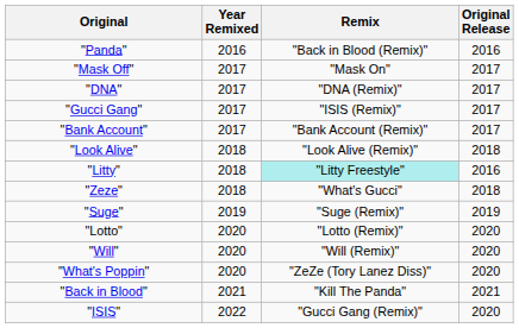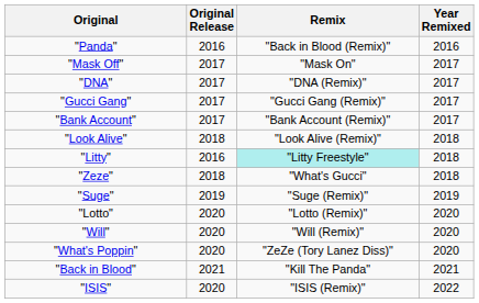 <table class="wikitable plainrowheaders" style="text-align:center;">
 <tr>
 <th scope="col" style="width:15em;">Original</th>
+<th scope="col" style="width:1em;">Original Release</th>
+<th scope="col" style="width:15em;">Remix</th>
 <th scope="col" style="width:1em;">Year Remixed</th>
-<th scope="col" style="width:15em;">Remix</th>
-<th scope="col" style="width:1em;">Original Release</th>
 </tr>
 <tr>
 <td>"<a href='#'>Panda</a>" <br></td>
 <td>2016</td>
 <td>"Back in Blood (Remix)" <br></td>
 <td>2016</td>
 </tr>
 <tr>
 <td>"<a href='#'>Mask Off</a>" <br></td>
 <td>2017</td>
 <td>"Mask On"<br></td>
 <td>2017</td>
 </tr>
 <tr>
 <td>"<a href='#'>DNA</a>"<br></td>
 <td>2017</td>
 <td>"DNA (Remix)" <br></td>
 <td>2017</td>
 </tr>
 <tr>
 <td>"<a href='#'>Gucci Gang</a>" <br></td>
 <td>2017</td>
-<td>"ISIS (Remix)" <br></td>
+<td>"Gucci Gang (Remix)" <br></td>
 <td>2017</td>
 </tr>
 <tr>
 <td>"<a href='#'>Bank Account</a>" <br></td>
 <td>2017</td>
 <td>"Bank Account (Remix)" <br></td>
 <td>2017</td>
 </tr>
 <tr>
 <td>"<a href='#'>Look Alive</a>" <br></td>
 <td>2018</td>
 <td>"Look Alive (Remix)" <br></td>
 <td>2018</td>
 </tr>
 <tr>
 <td>"<a href='#'>Litty</a>" <br></td>
+<td>2016</td>
+<td style="background: paleturquoise;">"Litty Freestyle" <br></td>
 <td>2018</td>
-<td style="background: paleturquoise;">"Litty Freestyle" <br></td>
-<td>2016</td>
 </tr>
 <tr>
 <td>"<a href='#'>Zeze</a>" <br></td>
 <td>2018</td>
 <td>"What's Gucci" <br></td>
 <td>2018</td>
 </tr>
 <tr>
 <td>"<a href='#'>Suge</a>" <br></td>
 <td>2019</td>
 <td>"Suge (Remix)" <br></td>
 <td>2019</td>
 </tr>
 <tr>
 <td>"Lotto" <br></td>
 <td>2020</td>
 <td>"Lotto (Remix)" <br></td>
 <td>2020</td>
 </tr>
 <tr>
 <td>"<a href='#'>Will</a>" <br></td>
 <td>2020</td>
 <td>"Will (Remix)"<br></td>
 <td>2020</td>
 </tr>
 <tr>
 <td>"<a href='#'>What's Poppin</a>" <br></td>
 <td>2020</td>
 <td>"ZeZe (Tory Lanez Diss)" <br></td>
 <td>2020</td>
 </tr>
 <tr>
 <td>"<a href='#'>Back in Blood</a>" <br></td>
 <td>2021</td>
 <td>"Kill The Panda"<br></td>
 <td>2021</td>
 </tr>
 <tr>
 <td>"<a href='#'>ISIS</a>" <br></td>
+<td>2020</td>
+<td>"ISIS (Remix)" <br></td>
 <td>2022</td>
-<td>"Gucci Gang (Remix)" <br></td>
-<td>2020</td>
 </tr>
 </table>
